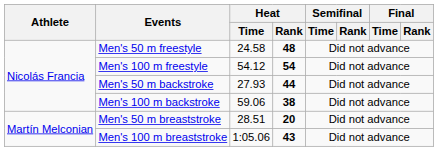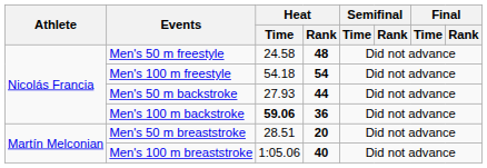 <table class=wikitable style="font-size:90%">
 <tr>
 <th rowspan="2">Athlete</th>
 <th rowspan="2">Events</th>
 <th colspan="2">Heat</th>
 <th colspan="2">Semifinal</th>
 <th colspan="2">Final</th>
 </tr>
 <tr>
 <th>Time</th>
 <th>Rank</th>
 <th>Time</th>
 <th>Rank</th>
 <th>Time</th>
 <th>Rank</th>
 </tr>
 <tr>
 <td rowspan="4"><a href='#'>Nicolás Francia</a></td>
 <td><a href='#'>Men's 50 m freestyle</a></td>
 <td align=center>24.58</td>
 <td align=center><strong>48</strong></td>
 <td align=center colspan=4>Did not advance</td>
 </tr>
 <tr>
 <td><a href='#'>Men's 100 m freestyle</a></td>
-<td align=center>54.12</td>
+<td align=center>54.18</td>
 <td align=center><strong>54</strong></td>
 <td align=center colspan=4>Did not advance</td>
 </tr>
 <tr>
 <td><a href='#'>Men's 50 m backstroke</a></td>
 <td align=center>27.93</td>
 <td align=center><strong>44</strong></td>
 <td align=center colspan=4>Did not advance</td>
 </tr>
 <tr>
 <td><a href='#'>Men's 100 m backstroke</a></td>
-<td align=center>59.06</td>
-<td align=center><strong>38</strong></td>
+<td align=center><strong>59.06</strong></td>
+<td align=center><strong>36</strong></td>
 <td align=center colspan=4>Did not advance</td>
 </tr>
 <tr>
 <td rowspan="2"><a href='#'>Martín Melconian</a></td>
 <td><a href='#'>Men's 50 m breaststroke</a></td>
 <td align=center>28.51</td>
 <td align=center><strong>20</strong></td>
 <td align=center colspan=4>Did not advance</td>
 </tr>
 <tr>
 <td><a href='#'>Men's 100 m breaststroke</a></td>
 <td align=center>1:05.06</td>
-<td align=center><strong>43</strong></td>
+<td align=center><strong>40</strong></td>
 <td align=center colspan=4>Did not advance</td>
 </tr>
 </table>
